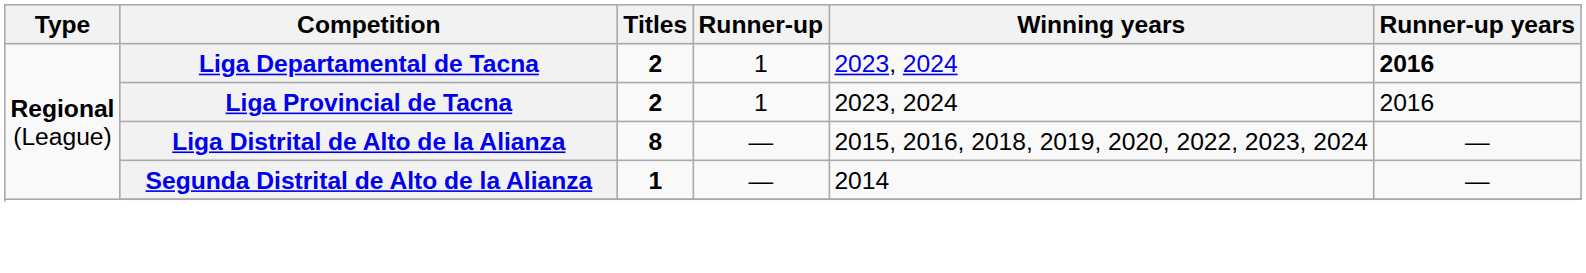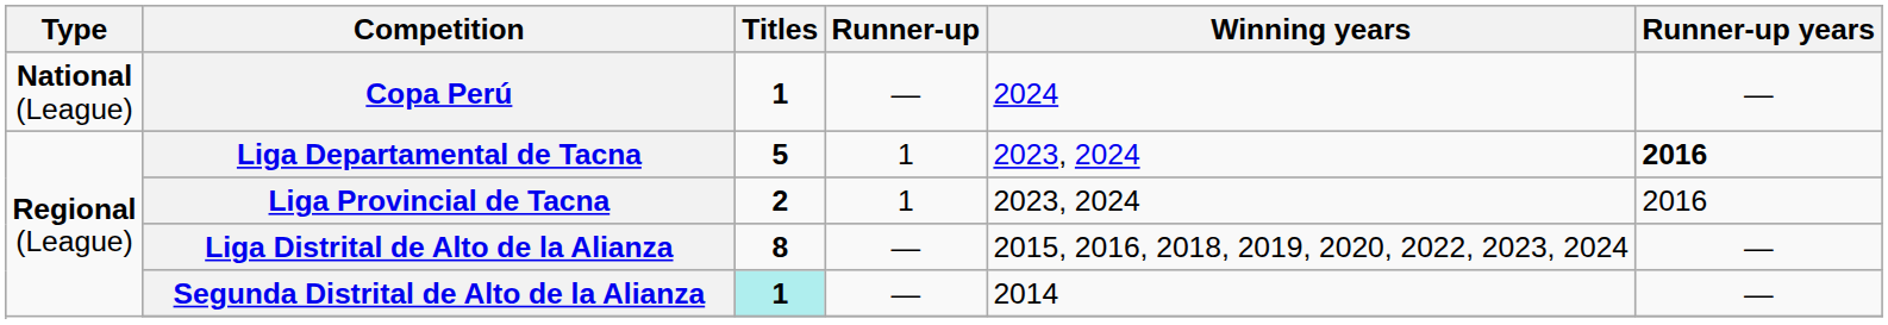 <table class="wikitable plainrowheaders" style="font-size:95%; text-align:center;">
 <tr>
 <th>Type</th>
 <th width=300px>Competition</th>
 <th>Titles</th>
 <th>Runner-up</th>
 <th>Winning years</th>
 <th>Runner-up years</th>
 </tr>
 <tr>
+<td rowspan=1><strong>National</strong><br>(League)</td>
+<th scope=col><a href='#'>Copa Perú</a></th>
+<td><strong>1</strong></td>
+<td style="text-align:center;">—</td>
+<td align="left"><a href='#'>2024</a></td>
+<td style="text-align:center;">—</td>
+</tr>
+<tr>
 <td rowspan=5><strong>Regional</strong><br>(League)</td>
 <th scope=col><a href='#'>Liga Departamental de Tacna</a></th>
-<td><strong>2</strong></td>
+<td><strong>5</strong></td>
 <td>1</td>
 <td align="left"><a href='#'>2023</a>, <a href='#'>2024</a></td>
 <td align="left"><strong>2016</strong></td>
 </tr>
 <tr>
 <th scope=col><a href='#'>Liga Provincial de Tacna</a></th>
 <td><strong>2</strong></td>
 <td>1</td>
 <td align="left">2023, 2024</td>
 <td align="left">2016</td>
 </tr>
 <tr>
 <th scope=col><a href='#'>Liga Distrital de Alto de la Alianza</a></th>
 <td><strong>8</strong></td>
 <td style="text-align:center;">—</td>
 <td align="left">2015, 2016, 2018, 2019, 2020, 2022, 2023, 2024</td>
 <td style="text-align:center;">—</td>
 </tr>
 <tr>
 <th scope=col><a href='#'>Segunda Distrital de Alto de la Alianza</a></th>
-<td><strong>1</strong></td>
+<td style="background: paleturquoise;"><strong>1</strong></td>
 <td style="text-align:center;">—</td>
 <td align="left">2014</td>
 <td style="text-align:center;">—</td>
 </tr>
 <tr>
 </tr>
 </table>
